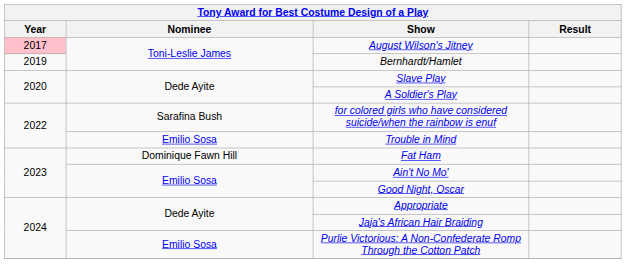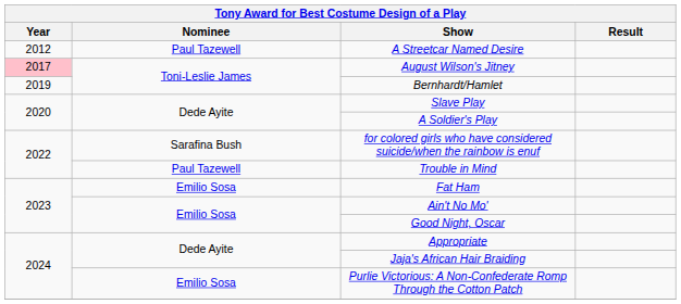 <table class="wikitable" width="60%" style="text-align: center">
 <tr>
 <th colspan="4"><a href='#'>Tony Award for Best Costume Design of a Play</a></th>
 </tr>
 <tr>
 <th style="width:10%;">Year</th>
 <th style="width:40%;">Nominee</th>
 <th style="width:35%;">Show</th>
 <th style="width:15%;">Result</th>
+</tr>
+<tr>
+<td>2012</td>
+<td><a href='#'>Paul Tazewell</a></td>
+<td><em><a href='#'>A Streetcar Named Desire</a></em></td>
+<td></td>
 </tr>
 <tr>
 <td style="background: pink;">2017</td>
 <td rowspan="2"><a href='#'>Toni-Leslie James</a></td>
 <td><em><a href='#'>August Wilson's Jitney</a></em></td>
 <td></td>
 </tr>
 <tr>
 <td>2019</td>
 <td><em>Bernhardt/Hamlet</em></td>
 <td></td>
 </tr>
 <tr>
 <td rowspan="2">2020</td>
 <td rowspan="2">Dede Ayite</td>
 <td><em><a href='#'>Slave Play</a></em></td>
 <td></td>
 </tr>
 <tr>
 <td><em><a href='#'>A Soldier's Play</a></em></td>
 <td></td>
 </tr>
 <tr>
 <td rowspan="2">2022</td>
 <td>Sarafina Bush</td>
 <td><em><a href='#'>for colored girls who have considered suicide/when the rainbow is enuf</a></em></td>
 <td></td>
 </tr>
 <tr>
-<td><a href='#'>Emilio Sosa</a></td>
+<td><a href='#'>Paul Tazewell</a></td>
 <td><em><a href='#'>Trouble in Mind</a></em></td>
 <td></td>
 </tr>
 <tr>
 <td rowspan="3">2023</td>
-<td>Dominique Fawn Hill</td>
+<td><a href='#'>Emilio Sosa</a></td>
 <td><em><a href='#'>Fat Ham</a></em></td>
 <td></td>
 </tr>
 <tr>
 <td rowspan="2"><a href='#'>Emilio Sosa</a></td>
 <td><em><a href='#'>Ain't No Mo'</a></em></td>
 <td></td>
 </tr>
 <tr>
 <td><em><a href='#'>Good Night, Oscar</a></em></td>
 <td></td>
 </tr>
 <tr>
 <td rowspan="3">2024</td>
 <td rowspan="2">Dede Ayite</td>
 <td><em><a href='#'>Appropriate</a></em></td>
 <td></td>
 </tr>
 <tr>
 <td><em><a href='#'>Jaja's African Hair Braiding</a></em></td>
 <td></td>
 </tr>
 <tr>
 <td><a href='#'>Emilio Sosa</a></td>
 <td><em><a href='#'>Purlie Victorious: A Non-Confederate Romp Through the Cotton Patch</a></em></td>
 <td></td>
 </tr>
 <tr>
 </tr>
 </table>
